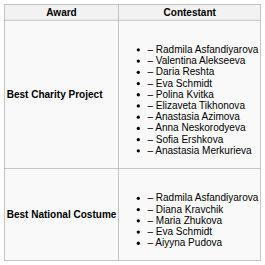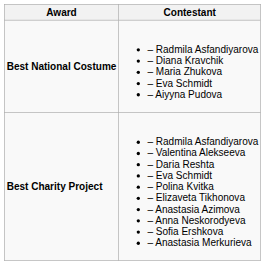 <table class="wikitable sortable unsortable" style="font-size: 95%;">
 <tr align="center">
 <th>Award</th>
 <th>Contestant</th>
 </tr>
 <tr>
+<td><strong>Best National Costume</strong></td>
+<td><br><ul><li> – Radmila Asfandiyarova</li><li> – Diana Kravchik</li><li> – Maria Zhukova</li><li> – Eva Schmidt</li><li> – Aiyyna Pudova</li></ul></td>
+</tr>
+<tr>
 <td><strong>Best Charity Project</strong></td>
 <td><br><ul><li> – Radmila Asfandiyarova</li><li> – Valentina Alekseeva</li><li> – Daria Reshta</li><li> – Eva Schmidt</li><li> – Polina Kvitka</li><li> – Elizaveta Tikhonova</li><li> – Anastasia Azimova</li><li> – Anna Neskorodyeva</li><li> – Sofia Ershkova</li><li> – Anastasia Merkurieva</li></ul></td>
 </tr>
-<tr>
-<td><strong>Best National Costume</strong></td>
-<td><br><ul><li> – Radmila Asfandiyarova</li><li> – Diana Kravchik</li><li> – Maria Zhukova</li><li> – Eva Schmidt</li><li> – Aiyyna Pudova</li></ul></td>
-</tr>
 </table>
